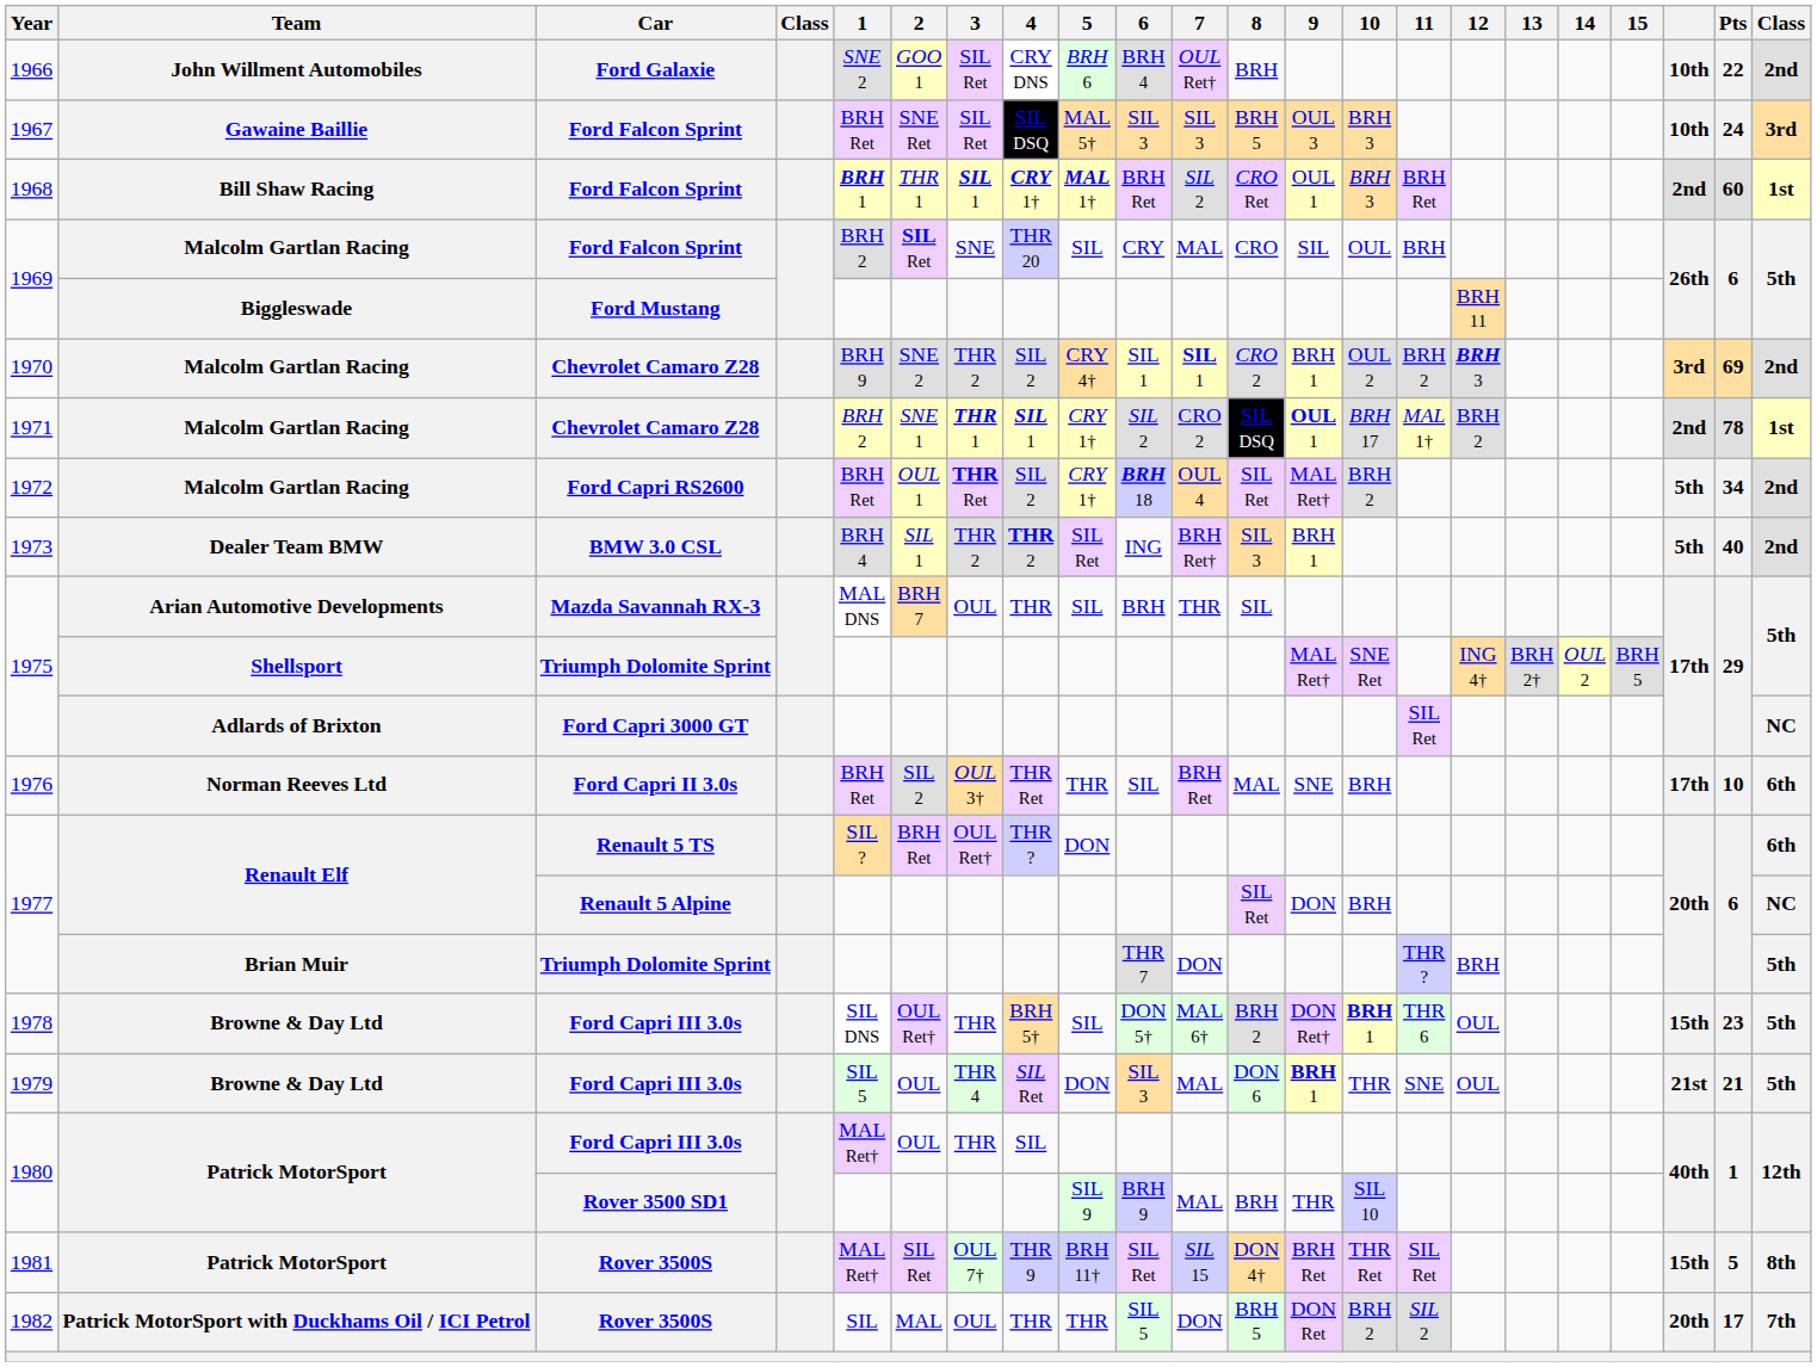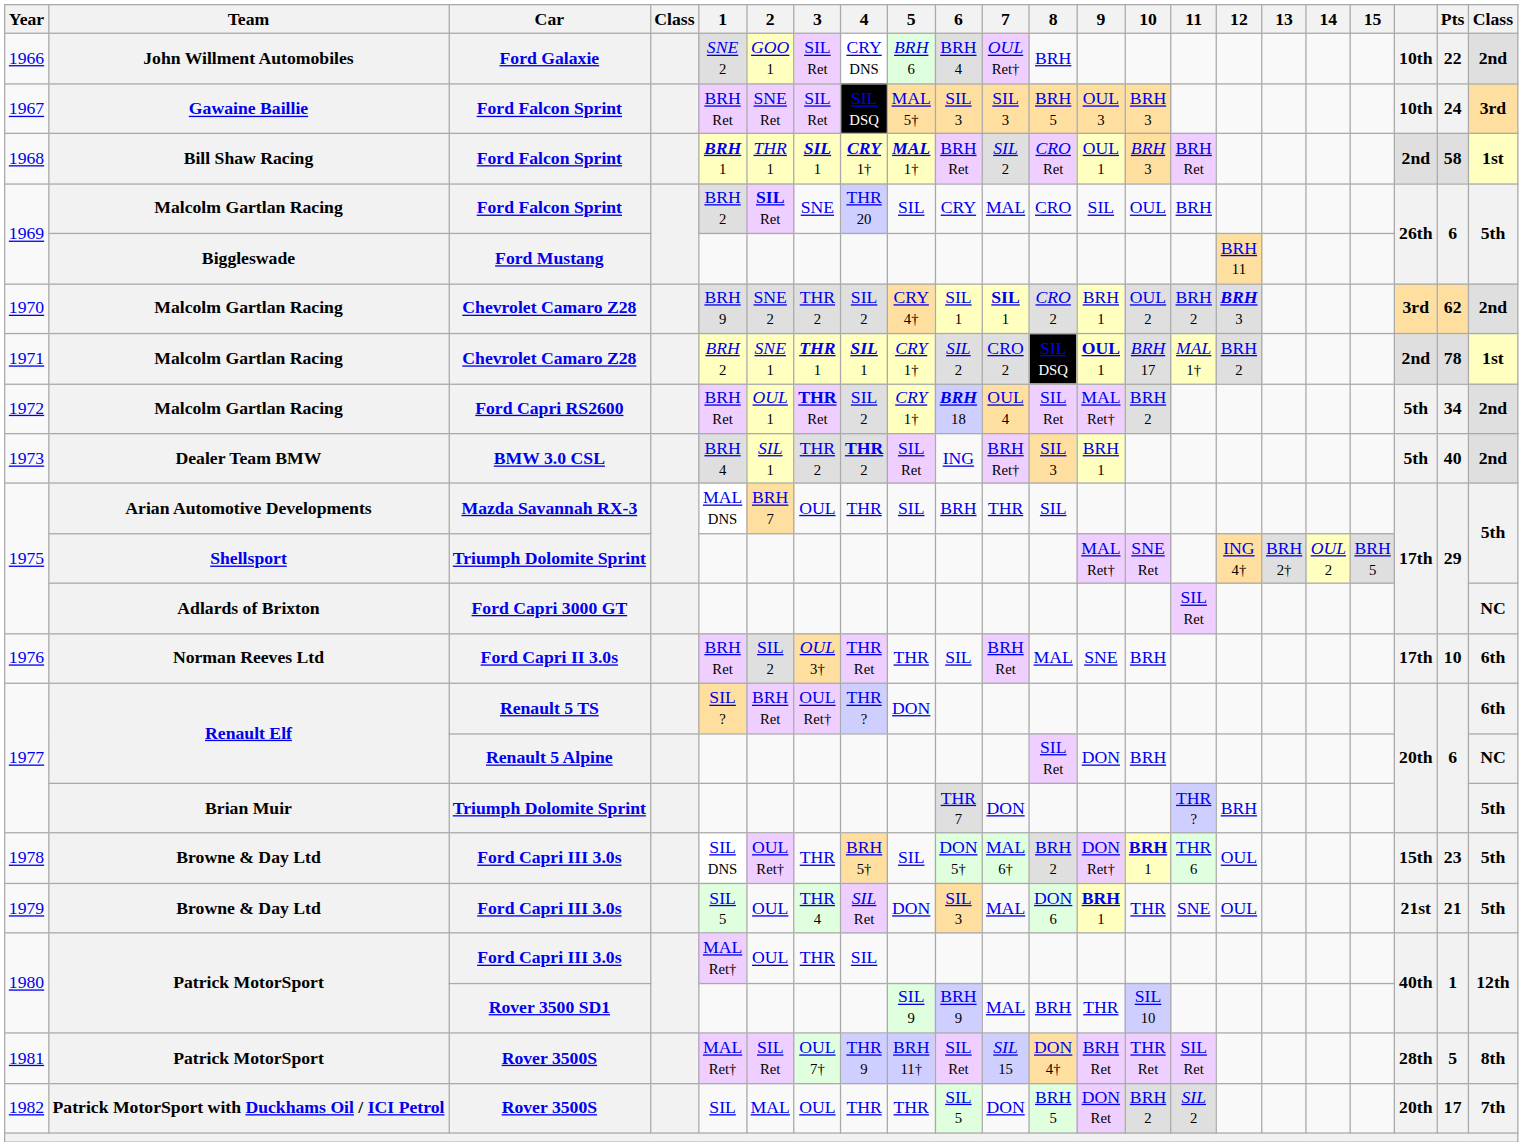 <table class="wikitable" style="text-align:center; font-size:85%">
 <tr>
 <th>Year</th>
 <th>Team</th>
 <th>Car</th>
 <th>Class</th>
 <th>1</th>
 <th>2</th>
 <th>3</th>
 <th>4</th>
 <th>5</th>
 <th>6</th>
 <th>7</th>
 <th>8</th>
 <th>9</th>
 <th>10</th>
 <th>11</th>
 <th>12</th>
 <th>13</th>
 <th>14</th>
 <th>15</th>
 <th></th>
 <th>Pts</th>
 <th>Class</th>
 </tr>
 <tr>
 <td><a href='#'>1966</a></td>
 <th>John Willment Automobiles</th>
 <th><a href='#'>Ford Galaxie</a></th>
 <th><span></span></th>
 <td style="background:#DFDFDF;"><em><a href='#'>SNE</a></em><br><small>2</small><br></td>
 <td style="background:#FFFFBF;"><em><a href='#'>GOO</a></em><br><small>1</small><br></td>
 <td style="background:#EFCFFF;"><a href='#'>SIL</a><br><small>Ret</small></td>
 <td style="background:#FFFFFF;"><a href='#'>CRY</a><br><small>DNS</small></td>
 <td style="background:#DFFFDF;"><em><a href='#'>BRH</a></em><br><small>6</small></td>
 <td style="background:#DFDFDF;"><a href='#'>BRH</a><br><small>4</small></td>
 <td style="background:#EFCFFF;"><em><a href='#'>OUL</a></em><br><small>Ret†</small></td>
 <td><a href='#'>BRH</a></td>
 <td></td>
 <td></td>
 <td></td>
 <td></td>
 <td></td>
 <td></td>
 <td></td>
 <th>10th</th>
 <th>22</th>
 <td style="background:#DFDFDF;"><strong>2nd</strong></td>
 </tr>
 <tr>
 <td><a href='#'>1967</a></td>
 <th><a href='#'>Gawaine Baillie</a></th>
 <th><a href='#'>Ford Falcon Sprint</a></th>
 <th><span></span></th>
 <td style="background:#EFCFFF;"><a href='#'>BRH</a><br><small>Ret</small></td>
 <td style="background:#EFCFFF;"><a href='#'>SNE</a><br><small>Ret</small></td>
 <td style="background:#EFCFFF;"><a href='#'>SIL</a><br><small>Ret</small></td>
 <td style="background:#000000; color:white"><a href='#'><span>SIL</span></a><br><small>DSQ</small></td>
 <td style="background:#FFDF9F;"><a href='#'>MAL</a><br><small>5†</small></td>
 <td style="background:#FFDF9F;"><a href='#'>SIL</a><br><small>3</small></td>
 <td style="background:#FFDF9F;"><a href='#'>SIL</a><br><small>3</small></td>
 <td style="background:#FFDF9F;"><a href='#'>BRH</a><br><small>5</small></td>
 <td style="background:#FFDF9F;"><a href='#'>OUL</a><br><small>3</small></td>
 <td style="background:#FFDF9F;"><a href='#'>BRH</a><br><small>3</small></td>
 <td></td>
 <td></td>
 <td></td>
 <td></td>
 <td></td>
 <th>10th</th>
 <th>24</th>
 <td style="background:#FFDF9F;"><strong>3rd</strong></td>
 </tr>
 <tr>
 <td><a href='#'>1968</a></td>
 <th>Bill Shaw Racing</th>
 <th><a href='#'>Ford Falcon Sprint</a></th>
 <th><span></span></th>
 <td style="background:#FFFFBF;"><strong><em><a href='#'>BRH</a></em></strong><br><small>1</small></td>
 <td style="background:#FFFFBF;"><em><a href='#'>THR</a></em><br><small>1</small></td>
 <td style="background:#FFFFBF;"><strong><em><a href='#'>SIL</a></em></strong><br><small>1</small></td>
 <td style="background:#FFFFBF;"><strong><em><a href='#'>CRY</a></em></strong><br><small>1†</small></td>
 <td style="background:#FFFFBF;"><strong><em><a href='#'>MAL</a></em></strong><br><small>1†</small></td>
 <td style="background:#EFCFFF;"><a href='#'>BRH</a><br><small>Ret</small></td>
 <td style="background:#DFDFDF;"><em><a href='#'>SIL</a></em><br><small>2</small></td>
 <td style="background:#EFCFFF;"><em><a href='#'>CRO</a></em><br><small>Ret</small></td>
 <td style="background:#FFFFBF;"><a href='#'>OUL</a><br><small>1</small></td>
 <td style="background:#FFDF9F;"><em><a href='#'>BRH</a></em><br><small>3</small></td>
 <td style="background:#EFCFFF;"><a href='#'>BRH</a><br><small>Ret</small></td>
 <td></td>
 <td></td>
 <td></td>
 <td></td>
 <td style="background:#DFDFDF;"><strong>2nd</strong></td>
-<td style="background:#DFDFDF;"><strong>60</strong></td>
+<td style="background:#DFDFDF;"><strong>58</strong></td>
 <td style="background:#FFFFBF;"><strong>1st</strong></td>
 </tr>
 <tr>
 <td rowspan=2><a href='#'>1969</a></td>
 <th>Malcolm Gartlan Racing</th>
 <th><a href='#'>Ford Falcon Sprint</a></th>
 <th rowspan=2><span></span></th>
 <td style="background:#DFDFDF;"><a href='#'>BRH</a><br><small>2</small></td>
 <td style="background:#EFCFFF;"><strong><a href='#'>SIL</a></strong><br><small>Ret</small></td>
 <td><a href='#'>SNE</a></td>
 <td style="background:#CFCFFF;"><a href='#'>THR</a><br><small>20</small></td>
 <td><a href='#'>SIL</a></td>
 <td><a href='#'>CRY</a></td>
 <td><a href='#'>MAL</a></td>
 <td><a href='#'>CRO</a></td>
 <td><a href='#'>SIL</a></td>
 <td><a href='#'>OUL</a></td>
 <td><a href='#'>BRH</a></td>
 <td></td>
 <td></td>
 <td></td>
 <td></td>
 <th rowspan=2>26th</th>
 <th rowspan=2>6</th>
 <th rowspan=2>5th</th>
 </tr>
 <tr>
 <th>Biggleswade</th>
 <th><a href='#'>Ford Mustang</a></th>
 <td></td>
 <td></td>
 <td></td>
 <td></td>
 <td></td>
 <td></td>
 <td></td>
 <td></td>
 <td></td>
 <td></td>
 <td></td>
 <td style="background:#FFDF9F;"><a href='#'>BRH</a><br><small>11</small></td>
 <td></td>
 <td></td>
 <td></td>
 </tr>
 <tr>
 <td><a href='#'>1970</a></td>
 <th>Malcolm Gartlan Racing</th>
 <th><a href='#'>Chevrolet Camaro Z28</a></th>
 <th><span></span></th>
 <td style="background:#DFDFDF;"><a href='#'>BRH</a><br><small>9</small></td>
 <td style="background:#DFDFDF;"><a href='#'>SNE</a><br><small>2</small></td>
 <td style="background:#DFDFDF;"><a href='#'>THR</a><br><small>2</small></td>
 <td style="background:#DFDFDF;"><a href='#'>SIL</a><br><small>2</small></td>
 <td style="background:#FFDF9F;"><a href='#'>CRY</a><br><small>4†</small></td>
 <td style="background:#FFFFBF;"><a href='#'>SIL</a><br><small>1</small></td>
 <td style="background:#FFFFBF;"><strong><a href='#'>SIL</a></strong><br><small>1</small></td>
 <td style="background:#DFDFDF;"><em><a href='#'>CRO</a></em><br><small>2</small></td>
 <td style="background:#FFFFBF;"><a href='#'>BRH</a><br><small>1</small></td>
 <td style="background:#DFDFDF;"><a href='#'>OUL</a><br><small>2</small></td>
 <td style="background:#DFDFDF;"><a href='#'>BRH</a><br><small>2</small></td>
 <td style="background:#DFDFDF;"><strong><em><a href='#'>BRH</a></em></strong><br><small>3</small></td>
 <td></td>
 <td></td>
 <td></td>
 <td style="background:#FFDF9F;"><strong>3rd</strong></td>
-<td style="background:#FFDF9F;"><strong>69</strong></td>
+<td style="background:#FFDF9F;"><strong>62</strong></td>
 <td style="background:#DFDFDF;"><strong>2nd</strong></td>
 </tr>
 <tr>
 <td><a href='#'>1971</a></td>
 <th>Malcolm Gartlan Racing</th>
 <th><a href='#'>Chevrolet Camaro Z28</a></th>
 <th><span></span></th>
 <td style="background:#FFFFBF;"><em><a href='#'>BRH</a></em><br><small>2</small></td>
 <td style="background:#FFFFBF;"><em><a href='#'>SNE</a></em><br><small>1</small></td>
 <td style="background:#FFFFBF;"><strong><em><a href='#'>THR</a></em></strong><br><small>1</small></td>
 <td style="background:#FFFFBF;"><strong><em><a href='#'>SIL</a></em></strong><br><small>1</small></td>
 <td style="background:#FFFFBF;"><em><a href='#'>CRY</a></em><br><small>1†</small></td>
 <td style="background:#DFDFDF;"><em><a href='#'>SIL</a></em><br><small>2</small></td>
 <td style="background:#DFDFDF;"><a href='#'>CRO</a><br><small>2</small></td>
 <td style="background:#000000; color:white"><a href='#'><span>SIL</span></a><br><small>DSQ</small></td>
 <td style="background:#FFFFBF;"><strong><a href='#'>OUL</a></strong><br><small>1</small></td>
 <td style="background:#DFDFDF;"><em><a href='#'>BRH</a></em><br><small>17</small></td>
 <td style="background:#FFFFBF;"><em><a href='#'>MAL</a></em><br><small>1†</small></td>
 <td style="background:#DFDFDF;"><a href='#'>BRH</a><br><small>2</small></td>
 <td></td>
 <td></td>
 <td></td>
 <td style="background:#DFDFDF;"><strong>2nd</strong></td>
 <td style="background:#DFDFDF;"><strong>78</strong></td>
 <td style="background:#FFFFBF;"><strong>1st</strong></td>
 </tr>
 <tr>
 <td><a href='#'>1972</a></td>
 <th>Malcolm Gartlan Racing</th>
 <th><a href='#'>Ford Capri RS2600</a></th>
 <th><span></span></th>
 <td style="background:#EFCFFF;"><a href='#'>BRH</a><br><small>Ret</small></td>
 <td style="background:#FFFFBF;"><em><a href='#'>OUL</a></em><br><small>1</small></td>
 <td style="background:#EFCFFF;"><strong><a href='#'>THR</a></strong><br><small>Ret</small></td>
 <td style="background:#DFDFDF;"><a href='#'>SIL</a><br><small>2</small></td>
 <td style="background:#FFFFBF;"><em><a href='#'>CRY</a></em><br><small>1†</small></td>
 <td style="background:#CFCFFF;"><strong><em><a href='#'>BRH</a></em></strong><br><small>18</small></td>
 <td style="background:#FFDF9F;"><a href='#'>OUL</a><br><small>4</small></td>
 <td style="background:#EFCFFF;"><a href='#'>SIL</a><br><small>Ret</small></td>
 <td style="background:#EFCFFF;"><a href='#'>MAL</a><br><small>Ret†</small></td>
 <td style="background:#DFDFDF;"><a href='#'>BRH</a><br><small>2</small></td>
 <td></td>
 <td></td>
 <td></td>
 <td></td>
 <td></td>
 <th>5th</th>
 <th>34</th>
 <td style="background:#DFDFDF;"><strong>2nd</strong></td>
 </tr>
 <tr>
 <td><a href='#'>1973</a></td>
 <th>Dealer Team BMW</th>
 <th><a href='#'>BMW 3.0 CSL</a></th>
 <th><span></span></th>
 <td style="background:#DFDFDF;"><a href='#'>BRH</a><br><small>4</small></td>
 <td style="background:#FFFFBF;"><em><a href='#'>SIL</a></em><br><small>1</small></td>
 <td style="background:#DFDFDF;"><a href='#'>THR</a><br><small>2</small></td>
 <td style="background:#DFDFDF;"><strong><a href='#'>THR</a></strong><br><small>2</small></td>
 <td style="background:#EFCFFF;"><a href='#'>SIL</a><br><small>Ret</small></td>
 <td><a href='#'>ING</a></td>
 <td style="background:#EFCFFF;"><a href='#'>BRH</a><br><small>Ret†</small></td>
 <td style="background:#FFDF9F;"><a href='#'>SIL</a><br><small>3</small></td>
 <td style="background:#FFFFBF;"><a href='#'>BRH</a><br><small>1</small></td>
 <td></td>
 <td></td>
 <td></td>
 <td></td>
 <td></td>
 <td></td>
 <th>5th</th>
 <th>40</th>
 <td style="background:#DFDFDF;"><strong>2nd</strong></td>
 </tr>
 <tr>
 <td rowspan=3><a href='#'>1975</a></td>
 <th>Arian Automotive Developments</th>
 <th><a href='#'>Mazda Savannah RX-3</a></th>
 <th rowspan=2><span></span></th>
 <td style="background:#FFFFFF;"><a href='#'>MAL</a><br><small>DNS</small></td>
 <td style="background:#FFDF9F;"><a href='#'>BRH</a><br><small>7</small></td>
 <td><a href='#'>OUL</a></td>
 <td><a href='#'>THR</a></td>
 <td><a href='#'>SIL</a></td>
 <td><a href='#'>BRH</a></td>
 <td><a href='#'>THR</a></td>
 <td><a href='#'>SIL</a></td>
 <td></td>
 <td></td>
 <td></td>
 <td></td>
 <td></td>
 <td></td>
 <td></td>
 <th rowspan=3>17th</th>
 <th rowspan=3>29</th>
 <th rowspan=2>5th</th>
 </tr>
 <tr>
 <th><a href='#'>Shellsport</a></th>
 <th><a href='#'>Triumph Dolomite Sprint</a></th>
 <td></td>
 <td></td>
 <td></td>
 <td></td>
 <td></td>
 <td></td>
 <td></td>
 <td></td>
 <td style="background:#EFCFFF;"><a href='#'>MAL</a><br><small>Ret†</small></td>
 <td style="background:#EFCFFF;"><a href='#'>SNE</a><br><small>Ret</small></td>
 <td></td>
 <td style="background:#FFDF9F;"><a href='#'>ING</a><br><small>4†</small></td>
 <td style="background:#DFDFDF;"><a href='#'>BRH</a><br><small>2†</small></td>
 <td style="background:#FFFFBF;"><em><a href='#'>OUL</a></em><br><small>2</small></td>
 <td style="background:#DFDFDF;"><a href='#'>BRH</a><br><small>5</small></td>
 </tr>
 <tr>
 <th>Adlards of Brixton</th>
 <th><a href='#'>Ford Capri 3000 GT</a></th>
 <th><span></span></th>
 <td></td>
 <td></td>
 <td></td>
 <td></td>
 <td></td>
 <td></td>
 <td></td>
 <td></td>
 <td></td>
 <td></td>
 <td style="background:#EFCFFF;"><a href='#'>SIL</a><br><small>Ret</small></td>
 <td></td>
 <td></td>
 <td></td>
 <td></td>
 <th>NC</th>
 </tr>
 <tr>
 <td><a href='#'>1976</a></td>
 <th>Norman Reeves Ltd</th>
 <th><a href='#'>Ford Capri II 3.0s</a></th>
 <th><span></span></th>
 <td style="background:#EFCFFF;"><a href='#'>BRH</a><br><small>Ret</small></td>
 <td style="background:#DFDFDF;"><a href='#'>SIL</a><br><small>2</small></td>
 <td style="background:#FFDF9F;"><em><a href='#'>OUL</a></em><br><small>3†</small></td>
 <td style="background:#EFCFFF;"><a href='#'>THR</a><br><small>Ret</small></td>
 <td><a href='#'>THR</a></td>
 <td><a href='#'>SIL</a></td>
 <td style="background:#EFCFFF;"><a href='#'>BRH</a><br><small>Ret</small></td>
 <td><a href='#'>MAL</a></td>
 <td><a href='#'>SNE</a></td>
 <td><a href='#'>BRH</a></td>
 <td></td>
 <td></td>
 <td></td>
 <td></td>
 <td></td>
 <th>17th</th>
 <th>10</th>
 <th>6th</th>
 </tr>
 <tr>
 <td rowspan=3><a href='#'>1977</a></td>
 <th rowspan=2><a href='#'>Renault Elf</a></th>
 <th><a href='#'>Renault 5 TS</a></th>
 <th><span></span></th>
 <td style="background:#FFDF9F;"><a href='#'>SIL</a><br><small>?</small></td>
 <td style="background:#EFCFFF;"><a href='#'>BRH</a><br><small>Ret</small></td>
 <td style="background:#EFCFFF;"><a href='#'>OUL</a><br><small>Ret†</small></td>
 <td style="background:#CFCFFF;"><a href='#'>THR</a><br><small>?</small></td>
 <td><a href='#'>DON</a></td>
 <td></td>
 <td></td>
 <td></td>
 <td></td>
 <td></td>
 <td></td>
 <td></td>
 <td></td>
 <td></td>
 <td></td>
 <th rowspan=3>20th</th>
 <th rowspan=3>6</th>
 <th>6th</th>
 </tr>
 <tr>
 <th><a href='#'>Renault 5 Alpine</a></th>
 <th><span></span></th>
 <td></td>
 <td></td>
 <td></td>
 <td></td>
 <td></td>
 <td></td>
 <td></td>
 <td style="background:#EFCFFF;"><a href='#'>SIL</a><br><small>Ret</small></td>
 <td><a href='#'>DON</a></td>
 <td><a href='#'>BRH</a></td>
 <td></td>
 <td></td>
 <td></td>
 <td></td>
 <td></td>
 <th>NC</th>
 </tr>
 <tr>
 <th>Brian Muir</th>
 <th><a href='#'>Triumph Dolomite Sprint</a></th>
 <th><span></span></th>
 <td></td>
 <td></td>
 <td></td>
 <td></td>
 <td></td>
 <td style="background:#DFDFDF;"><a href='#'>THR</a><br><small>7</small></td>
 <td><a href='#'>DON</a></td>
 <td></td>
 <td></td>
 <td></td>
 <td style="background:#CFCFFF;"><a href='#'>THR</a><br><small>?</small></td>
 <td><a href='#'>BRH</a></td>
 <td></td>
 <td></td>
 <td></td>
 <th>5th</th>
 </tr>
 <tr>
 <td><a href='#'>1978</a></td>
 <th>Browne & Day Ltd</th>
 <th><a href='#'>Ford Capri III 3.0s</a></th>
 <th><span></span></th>
 <td style="background:#FFFFFF;"><a href='#'>SIL</a><br><small>DNS</small></td>
 <td style="background:#EFCFFF;"><a href='#'>OUL</a><br><small>Ret†</small></td>
 <td><a href='#'>THR</a></td>
 <td style="background:#FFDF9F;"><a href='#'>BRH</a><br><small>5†</small></td>
 <td><a href='#'>SIL</a></td>
 <td style="background:#DFFFDF;"><a href='#'>DON</a><br><small>5†</small></td>
 <td style="background:#DFFFDF;"><a href='#'>MAL</a><br><small>6†</small></td>
 <td style="background:#DFDFDF;"><a href='#'>BRH</a><br><small>2</small></td>
 <td style="background:#EFCFFF;"><a href='#'>DON</a><br><small>Ret†</small></td>
 <td style="background:#FFFFBF;"><strong><a href='#'>BRH</a></strong><br><small>1</small></td>
 <td style="background:#DFFFDF;"><a href='#'>THR</a><br><small>6</small></td>
 <td><a href='#'>OUL</a></td>
 <td></td>
 <td></td>
 <td></td>
 <th>15th</th>
 <th>23</th>
 <th>5th</th>
 </tr>
 <tr>
 <td><a href='#'>1979</a></td>
 <th>Browne & Day Ltd</th>
 <th><a href='#'>Ford Capri III 3.0s</a></th>
 <th><span></span></th>
 <td style="background:#DFFFDF;"><a href='#'>SIL</a><br><small>5</small></td>
 <td><a href='#'>OUL</a></td>
 <td style="background:#DFFFDF;"><a href='#'>THR</a><br><small>4</small></td>
 <td style="background:#EFCFFF;"><em><a href='#'>SIL</a></em><br><small>Ret</small></td>
 <td><a href='#'>DON</a></td>
 <td style="background:#FFDF9F;"><a href='#'>SIL</a><br><small>3</small></td>
 <td><a href='#'>MAL</a></td>
 <td style="background:#DFFFDF;"><a href='#'>DON</a><br><small>6</small></td>
 <td style="background:#FFFFBF;"><strong><a href='#'>BRH</a></strong><br><small>1</small></td>
 <td><a href='#'>THR</a></td>
 <td><a href='#'>SNE</a></td>
 <td><a href='#'>OUL</a></td>
 <td></td>
 <td></td>
 <td></td>
 <th>21st</th>
 <th>21</th>
 <th>5th</th>
 </tr>
 <tr>
 <td rowspan=2><a href='#'>1980</a></td>
 <th rowspan=2>Patrick MotorSport</th>
 <th><a href='#'>Ford Capri III 3.0s</a></th>
 <th rowspan=2><span></span></th>
 <td style="background:#EFCFFF;"><a href='#'>MAL</a><br><small>Ret†</small></td>
 <td><a href='#'>OUL</a></td>
 <td><a href='#'>THR</a></td>
 <td><a href='#'>SIL</a></td>
 <td></td>
 <td></td>
 <td></td>
 <td></td>
 <td></td>
 <td></td>
 <td></td>
 <td></td>
 <td></td>
 <td></td>
 <td></td>
 <th rowspan=2>40th</th>
 <th rowspan=2>1</th>
 <th rowspan=2>12th</th>
 </tr>
 <tr>
 <th><a href='#'>Rover 3500 SD1</a></th>
 <td></td>
 <td></td>
 <td></td>
 <td></td>
 <td style="background:#DFFFDF;"><a href='#'>SIL</a><br><small>9</small></td>
 <td style="background:#CFCFFF;"><a href='#'>BRH</a><br><small>9</small></td>
 <td><a href='#'>MAL</a></td>
 <td><a href='#'>BRH</a></td>
 <td><a href='#'>THR</a></td>
 <td style="background:#CFCFFF;"><a href='#'>SIL</a><br><small>10</small></td>
 <td></td>
 <td></td>
 <td></td>
 <td></td>
 <td></td>
 </tr>
 <tr>
 <td><a href='#'>1981</a></td>
 <th>Patrick MotorSport</th>
 <th><a href='#'>Rover 3500S</a></th>
 <th><span></span></th>
 <td style="background:#EFCFFF;"><a href='#'>MAL</a><br><small>Ret†</small></td>
 <td style="background:#EFCFFF;"><a href='#'>SIL</a><br><small>Ret</small></td>
 <td style="background:#DFFFDF;"><a href='#'>OUL</a><br><small>7†</small></td>
 <td style="background:#CFCFFF;"><a href='#'>THR</a><br><small>9</small></td>
 <td style="background:#CFCFFF;"><a href='#'>BRH</a><br><small>11†</small></td>
 <td style="background:#EFCFFF;"><a href='#'>SIL</a><br><small>Ret</small></td>
 <td style="background:#CFCFFF;"><em><a href='#'>SIL</a></em><br><small>15</small></td>
 <td style="background:#FFDF9F;"><a href='#'>DON</a><br><small>4†</small></td>
 <td style="background:#EFCFFF;"><a href='#'>BRH</a><br><small>Ret</small></td>
 <td style="background:#EFCFFF;"><a href='#'>THR</a><br><small>Ret</small></td>
 <td style="background:#EFCFFF;"><a href='#'>SIL</a><br><small>Ret</small></td>
 <td></td>
 <td></td>
 <td></td>
 <td></td>
-<th>15th</th>
+<th>28th</th>
 <th>5</th>
 <th>8th</th>
 </tr>
 <tr>
 <td><a href='#'>1982</a></td>
 <th>Patrick MotorSport with <a href='#'>Duckhams Oil</a> / <a href='#'>ICI Petrol</a></th>
 <th><a href='#'>Rover 3500S</a></th>
 <th><span></span></th>
 <td><a href='#'>SIL</a></td>
 <td><a href='#'>MAL</a></td>
 <td><a href='#'>OUL</a></td>
 <td><a href='#'>THR</a></td>
 <td><a href='#'>THR</a></td>
 <td style="background:#DFFFDF;"><a href='#'>SIL</a><br><small>5</small></td>
 <td><a href='#'>DON</a></td>
 <td style="background:#DFFFDF;"><a href='#'>BRH</a><br><small>5</small></td>
 <td style="background:#EFCFFF;"><a href='#'>DON</a><br><small>Ret</small></td>
 <td style="background:#DFDFDF;"><a href='#'>BRH</a><br><small>2</small></td>
 <td style="background:#DFDFDF;"><em><a href='#'>SIL</a></em><br><small>2</small></td>
 <td></td>
 <td></td>
 <td></td>
 <td></td>
 <th>20th</th>
 <th>17</th>
 <th>7th</th>
 </tr>
 <tr>
 <th colspan="22"></th>
 </tr>
 </table>
